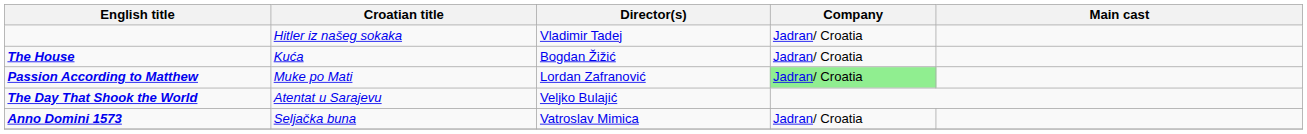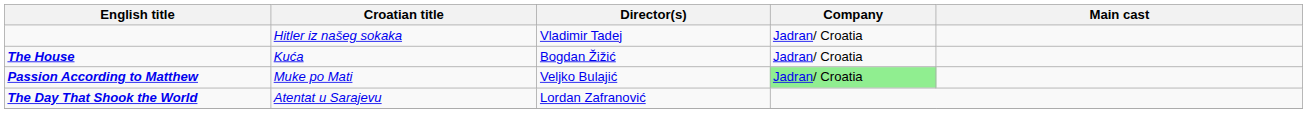 <table class="wikitable" width= "100%">
 <tr>
 <th width=16%>English title</th>
 <th width=16%>Croatian title</th>
 <th width=14%>Director(s)</th>
 <th width=10%>Company</th>
 <th width=22%>Main cast</th>
 </tr>
 <tr>
 <td><strong><em> </em></strong></td>
 <td><em><a href='#'>Hitler iz našeg sokaka</a></em></td>
 <td><a href='#'>Vladimir Tadej</a></td>
 <td><a href='#'>Jadran</a>/ Croatia</td>
 <td></td>
 </tr>
 <tr>
 <td><strong><em><a href='#'>The House</a></em></strong></td>
 <td><em><a href='#'>Kuća</a></em></td>
 <td><a href='#'>Bogdan Žižić</a></td>
 <td><a href='#'>Jadran</a>/ Croatia</td>
 <td></td>
 </tr>
 <tr>
 <td><strong><em><a href='#'>Passion According to Matthew</a></em></strong></td>
 <td><em><a href='#'>Muke po Mati</a></em></td>
-<td><a href='#'>Lordan Zafranović</a></td>
+<td><a href='#'>Veljko Bulajić</a></td>
 <td style="background: lightgreen;"><a href='#'>Jadran</a>/ Croatia</td>
 <td></td>
 </tr>
 <tr>
 <td><strong><em><a href='#'>The Day That Shook the World</a></em></strong></td>
 <td><em><a href='#'>Atentat u Sarajevu</a></em></td>
-<td><a href='#'>Veljko Bulajić</a></td>
+<td><a href='#'>Lordan Zafranović</a></td>
 <td colspan="2"></td>
-</tr>
-<tr>
-<td><strong><em><a href='#'>Anno Domini 1573</a></em></strong></td>
-<td><em><a href='#'>Seljačka buna</a></em></td>
-<td><a href='#'>Vatroslav Mimica</a></td>
-<td><a href='#'>Jadran</a>/ Croatia</td>
-<td></td>
 </tr>
 <tr>
 </tr>
 </table>
